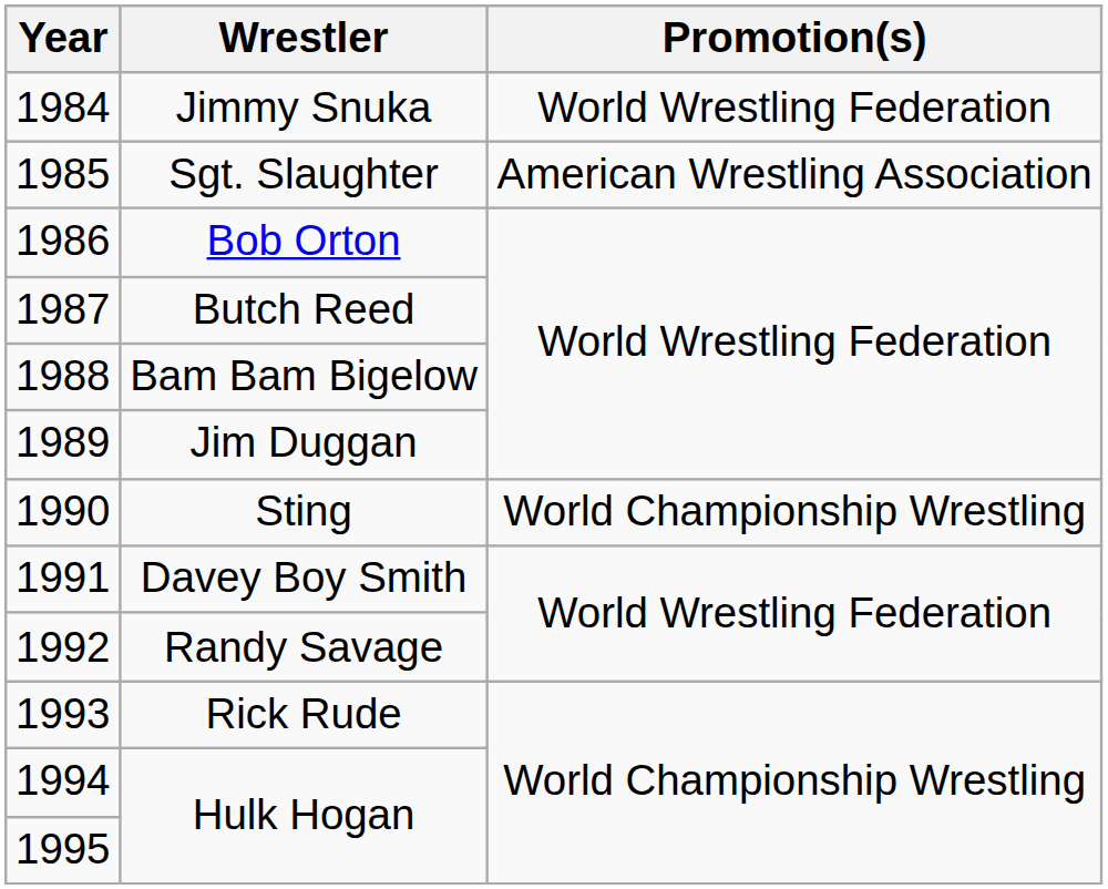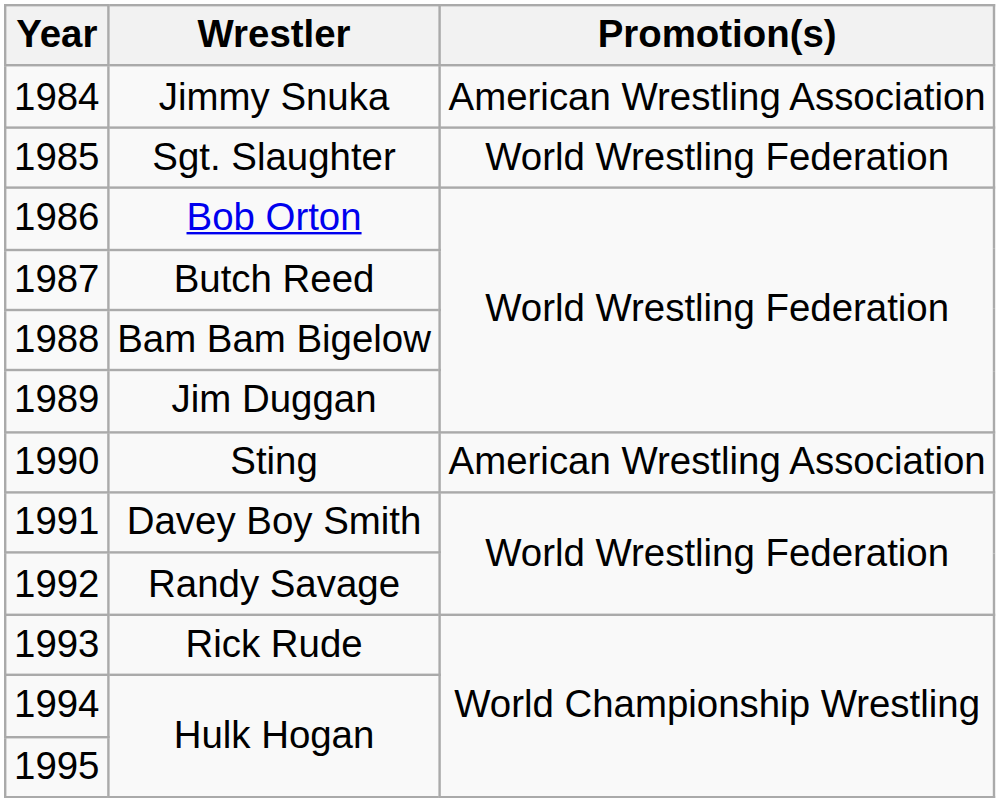 <table class="wikitable sortable" style="text-align: center">
 <tr>
 <th>Year</th>
 <th>Wrestler</th>
 <th>Promotion(s)</th>
 </tr>
 <tr>
 <td>1984</td>
 <td>Jimmy Snuka</td>
-<td>World Wrestling Federation</td>
+<td>American Wrestling Association</td>
 </tr>
 <tr>
 <td>1985</td>
 <td>Sgt. Slaughter</td>
-<td>American Wrestling Association</td>
+<td>World Wrestling Federation</td>
 </tr>
 <tr>
 <td>1986</td>
 <td><a href='#'>Bob Orton</a></td>
 <td rowspan=4>World Wrestling Federation</td>
 </tr>
 <tr>
 <td>1987</td>
 <td>Butch Reed</td>
 </tr>
 <tr>
 <td>1988</td>
 <td>Bam Bam Bigelow</td>
 </tr>
 <tr>
 <td>1989</td>
 <td>Jim Duggan</td>
 </tr>
 <tr>
 <td>1990</td>
 <td>Sting</td>
-<td>World Championship Wrestling</td>
+<td>American Wrestling Association</td>
 </tr>
 <tr>
 <td>1991</td>
 <td>Davey Boy Smith</td>
 <td rowspan=2>World Wrestling Federation</td>
 </tr>
 <tr>
 <td>1992</td>
 <td>Randy Savage</td>
 </tr>
 <tr>
 <td>1993</td>
 <td>Rick Rude</td>
 <td rowspan=3>World Championship Wrestling</td>
 </tr>
 <tr>
 <td>1994</td>
 <td rowspan=2>Hulk Hogan</td>
 </tr>
 <tr>
 <td>1995</td>
 </tr>
 </table>
